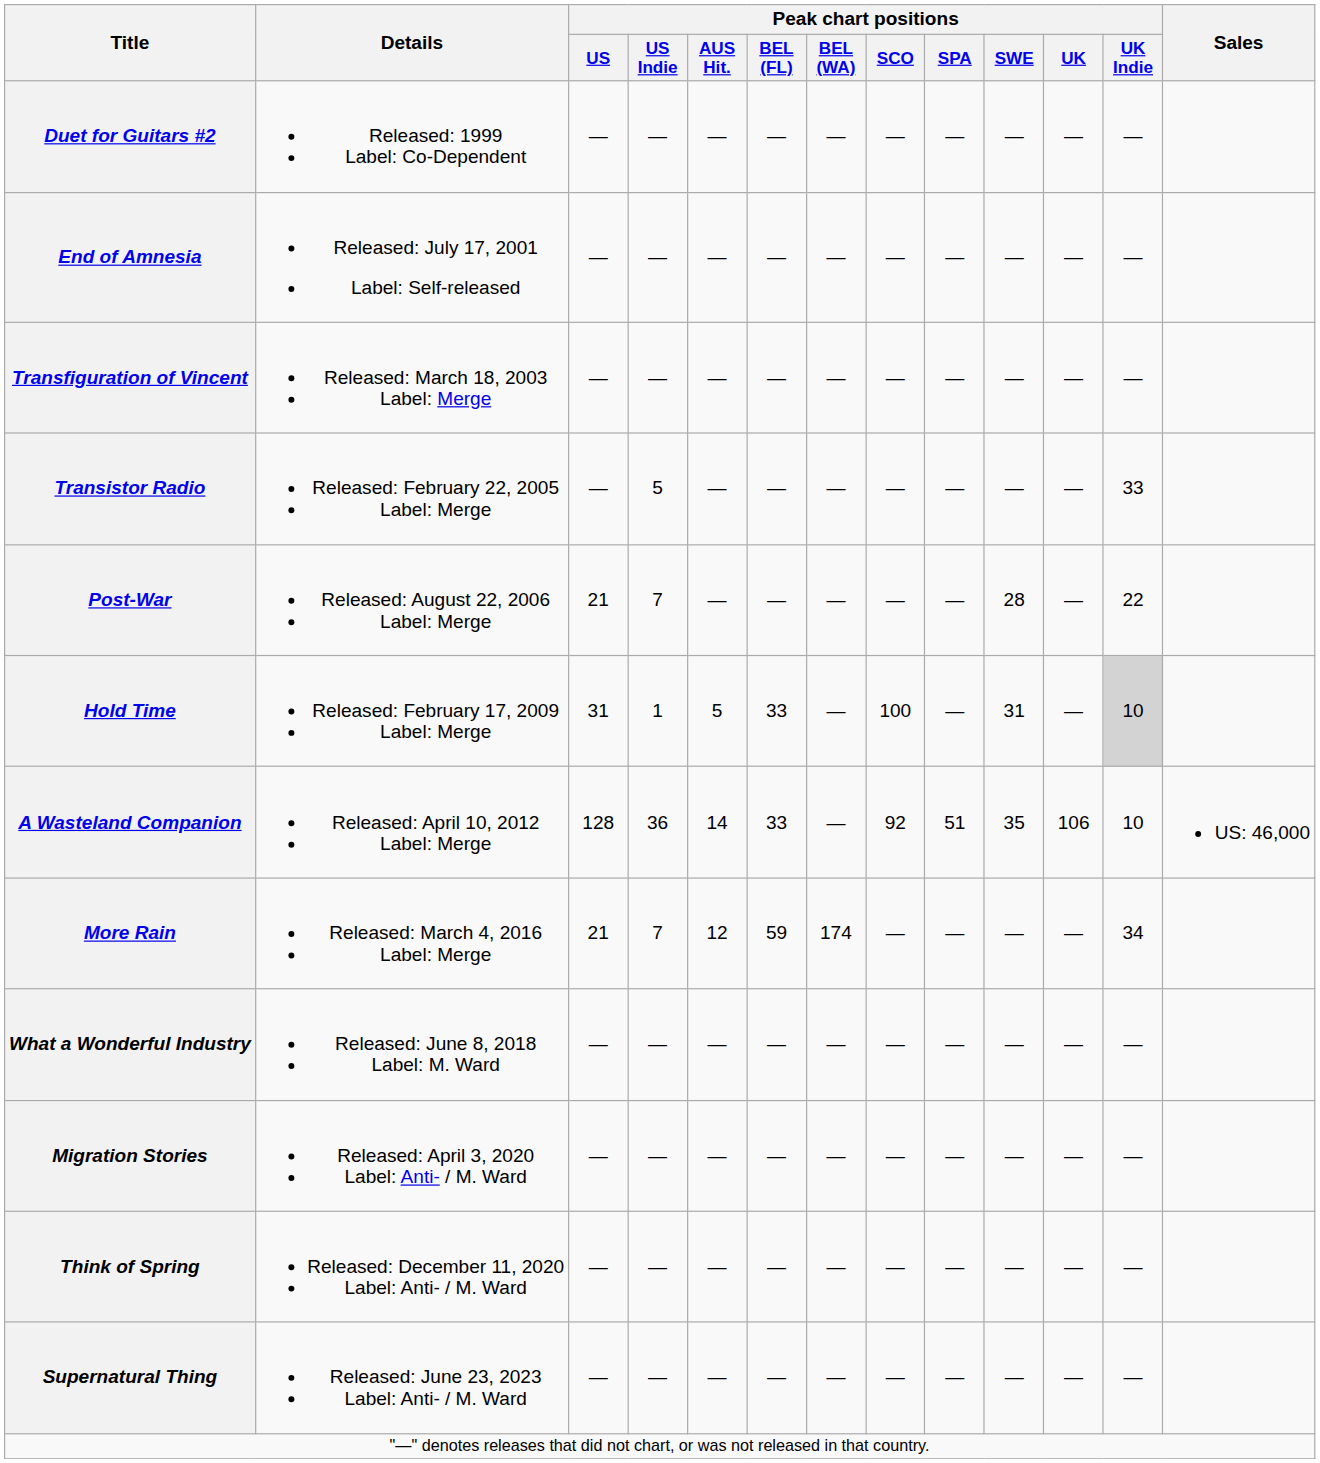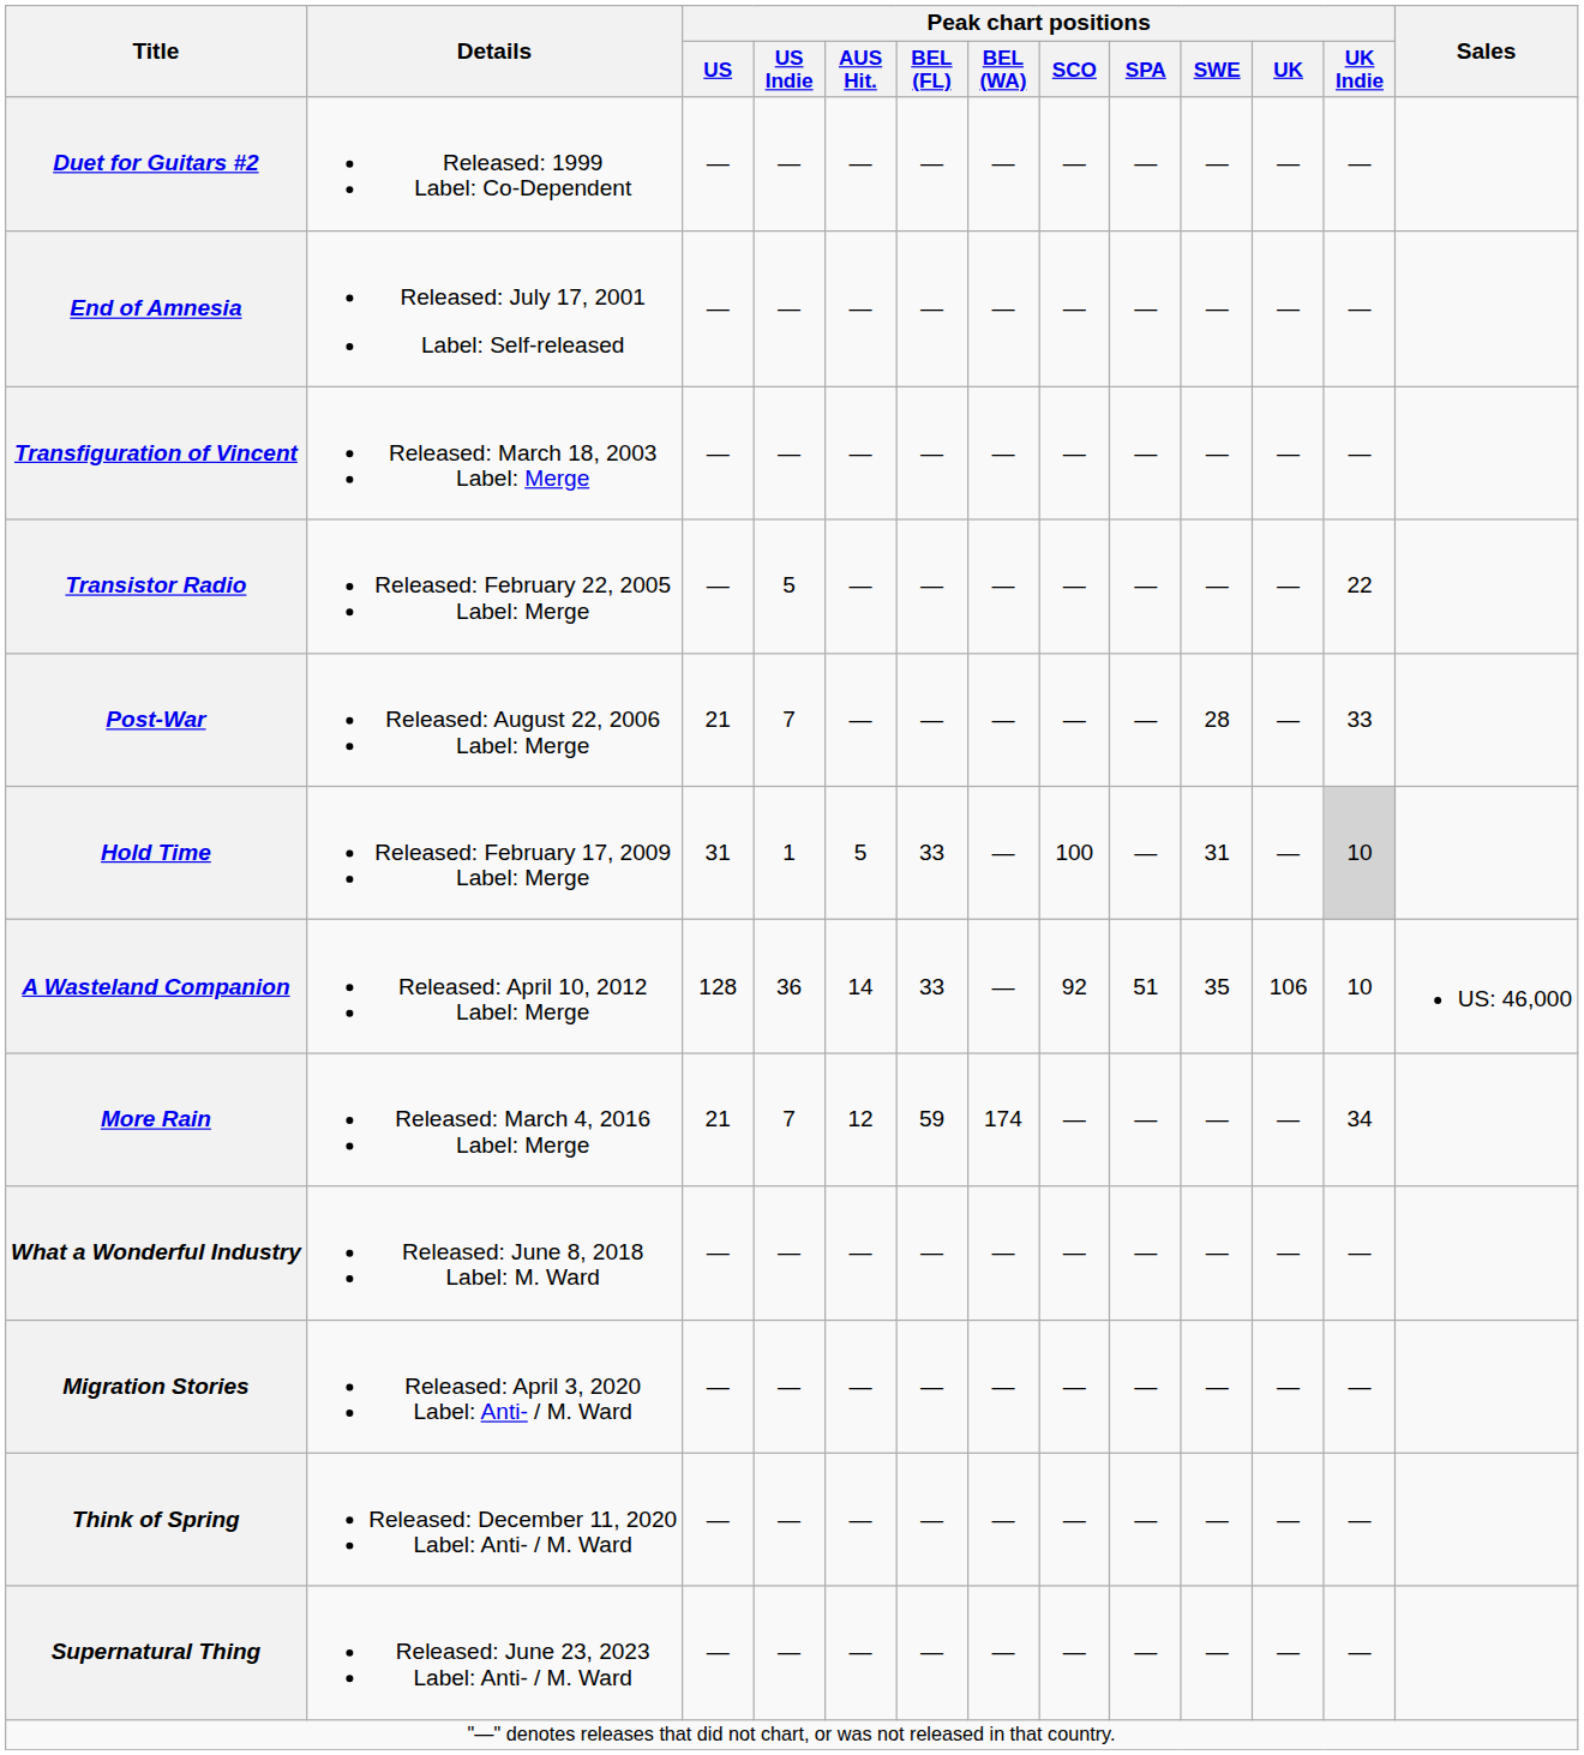 <table class="wikitable plainrowheaders" style="text-align:center;">
 <tr>
 <th rowspan="2">Title</th>
 <th rowspan="2">Details</th>
 <th colspan="10">Peak chart positions</th>
 <th rowspan="2">Sales</th>
 </tr>
 <tr>
 <th style="width:3em; font-size:90%;"><a href='#'>US</a><br></th>
 <th style="width:3em; font-size:90%;"><a href='#'>US<br>Indie</a><br></th>
 <th style="width:3em; font-size:90%;"><a href='#'>AUS<br>Hit.</a><br></th>
 <th style="width:3em; font-size:90%;"><a href='#'>BEL<br>(FL)</a><br></th>
 <th style="width:3em; font-size:90%;"><a href='#'>BEL<br>(WA)</a><br></th>
 <th style="width:3em; font-size:90%;"><a href='#'>SCO</a><br></th>
 <th style="width:3em; font-size:90%;"><a href='#'>SPA</a><br></th>
 <th style="width:3em; font-size:90%;"><a href='#'>SWE</a><br></th>
 <th style="width:3em; font-size:90%;"><a href='#'>UK</a><br></th>
 <th style="width:3em; font-size:90%;"><a href='#'>UK<br>Indie</a><br></th>
 </tr>
 <tr>
 <th scope="row"><em><a href='#'>Duet for Guitars #2</a></em></th>
 <td><br><ul><li>Released: 1999</li><li>Label: Co-Dependent</li></ul></td>
 <td>—</td>
 <td>—</td>
 <td>—</td>
 <td>—</td>
 <td>—</td>
 <td>—</td>
 <td>—</td>
 <td>—</td>
 <td>—</td>
 <td>—</td>
 <td align="left"></td>
 </tr>
 <tr>
 <th scope="row"><em><a href='#'>End of Amnesia</a></em></th>
 <td><br><ul><li>Released: July 17, 2001</li></ul><ul><li>Label: Self-released</li></ul></td>
 <td>—</td>
 <td>—</td>
 <td>—</td>
 <td>—</td>
 <td>—</td>
 <td>—</td>
 <td>—</td>
 <td>—</td>
 <td>—</td>
 <td>—</td>
 <td align="left"></td>
 </tr>
 <tr>
 <th scope="row"><em><a href='#'>Transfiguration of Vincent</a></em></th>
 <td><br><ul><li>Released:  March 18, 2003</li><li>Label: <a href='#'>Merge</a></li></ul></td>
 <td>—</td>
 <td>—</td>
 <td>—</td>
 <td>—</td>
 <td>—</td>
 <td>—</td>
 <td>—</td>
 <td>—</td>
 <td>—</td>
 <td>—</td>
 <td align="left"></td>
 </tr>
 <tr>
 <th scope="row"><em><a href='#'>Transistor Radio</a></em></th>
 <td><br><ul><li>Released:  February 22, 2005</li><li>Label: Merge</li></ul></td>
 <td>—</td>
 <td>5</td>
 <td>—</td>
 <td>—</td>
 <td>—</td>
 <td>—</td>
 <td>—</td>
 <td>—</td>
 <td>—</td>
-<td>33</td>
+<td>22</td>
 <td align="left"></td>
 </tr>
 <tr>
 <th scope="row"><em><a href='#'>Post-War</a></em></th>
 <td><br><ul><li>Released: August 22, 2006</li><li>Label: Merge</li></ul></td>
 <td>21</td>
 <td>7</td>
 <td>—</td>
 <td>—</td>
 <td>—</td>
 <td>—</td>
 <td>—</td>
 <td>28</td>
 <td>—</td>
-<td>22</td>
+<td>33</td>
 <td></td>
 </tr>
 <tr>
 <th scope="row"><em><a href='#'>Hold Time</a></em></th>
 <td><br><ul><li>Released: February 17, 2009</li><li>Label: Merge</li></ul></td>
 <td>31</td>
 <td>1</td>
 <td>5</td>
 <td>33</td>
 <td>—</td>
 <td>100</td>
 <td>—</td>
 <td>31</td>
 <td>—</td>
 <td style="background: lightgrey;">10</td>
 <td></td>
 </tr>
 <tr>
 <th scope="row"><em><a href='#'>A Wasteland Companion</a></em></th>
 <td><br><ul><li>Released: April 10, 2012</li><li>Label: Merge</li></ul></td>
 <td>128</td>
 <td>36</td>
 <td>14</td>
 <td>33</td>
 <td>—</td>
 <td>92</td>
 <td>51</td>
 <td>35</td>
 <td>106</td>
 <td>10</td>
 <td align="left"><br><ul><li>US: 46,000</li></ul></td>
 </tr>
 <tr>
 <th scope="row"><em><a href='#'>More Rain</a></em></th>
 <td><br><ul><li>Released: March 4, 2016</li><li>Label: Merge</li></ul></td>
 <td>21</td>
 <td>7</td>
 <td>12</td>
 <td>59</td>
 <td>174</td>
 <td>—</td>
 <td>—</td>
 <td>—</td>
 <td>—</td>
 <td>34</td>
 <td align="left"></td>
 </tr>
 <tr>
 <th scope="row"><em>What a Wonderful Industry</em></th>
 <td><br><ul><li>Released: June 8, 2018</li><li>Label: M. Ward</li></ul></td>
 <td>—</td>
 <td>—</td>
 <td>—</td>
 <td>—</td>
 <td>—</td>
 <td>—</td>
 <td>—</td>
 <td>—</td>
 <td>—</td>
 <td>—</td>
 <td align="left"></td>
 </tr>
 <tr>
 <th scope="row"><em>Migration Stories</em></th>
 <td><br><ul><li>Released: April 3, 2020</li><li>Label: <a href='#'>Anti-</a> / M. Ward</li></ul></td>
 <td>—</td>
 <td>—</td>
 <td>—</td>
 <td>—</td>
 <td>—</td>
 <td>—</td>
 <td>—</td>
 <td>—</td>
 <td>—</td>
 <td>—</td>
 <td align="left"></td>
 </tr>
 <tr>
 <th scope="row"><em>Think of Spring</em></th>
 <td><br><ul><li>Released: December 11, 2020</li><li>Label: Anti- / M. Ward</li></ul></td>
 <td>—</td>
 <td>—</td>
 <td>—</td>
 <td>—</td>
 <td>—</td>
 <td>—</td>
 <td>—</td>
 <td>—</td>
 <td>—</td>
 <td>—</td>
 <td align="left"></td>
 </tr>
 <tr>
 <th scope="row"><em>Supernatural Thing</em></th>
 <td><br><ul><li>Released: June 23, 2023</li><li>Label: Anti- / M. Ward</li></ul></td>
 <td>—</td>
 <td>—</td>
 <td>—</td>
 <td>—</td>
 <td>—</td>
 <td>—</td>
 <td>—</td>
 <td>—</td>
 <td>—</td>
 <td>—</td>
 <td align="left"></td>
 </tr>
 <tr>
 <td colspan="14" style="text-align:center; font-size:85%">"—" denotes releases that did not chart, or was not released in that country.</td>
 </tr>
 </table>
